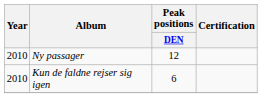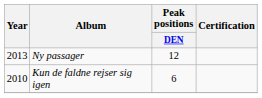 <table class="wikitable">
 <tr>
 <th align="center" rowspan="2" width="10">Year</th>
 <th align="center" rowspan="2" width="180">Album</th>
 <th align="center" colspan="1" width="20">Peak positions</th>
 <th align="center" rowspan="2" width="70">Certification</th>
 </tr>
 <tr>
 <th scope="col" style="width:3em;font-size:90%;"><a href='#'>DEN</a><br></th>
 </tr>
 <tr>
-<td style="text-align:center;">2010</td>
+<td style="text-align:center;">2013</td>
 <td><em>Ny passager</em></td>
 <td style="text-align:center;">12</td>
 <td style="text-align:center;"></td>
 </tr>
 <tr>
 <td style="text-align:center;">2010</td>
 <td><em>Kun de faldne rejser sig igen</em></td>
 <td style="text-align:center;">6</td>
 <td style="text-align:center;"></td>
 </tr>
 <tr>
 </tr>
 </table>
